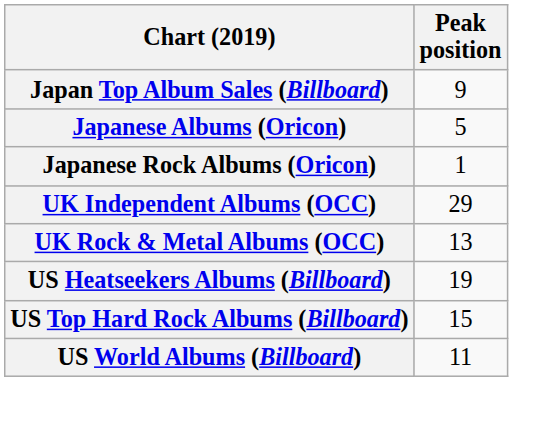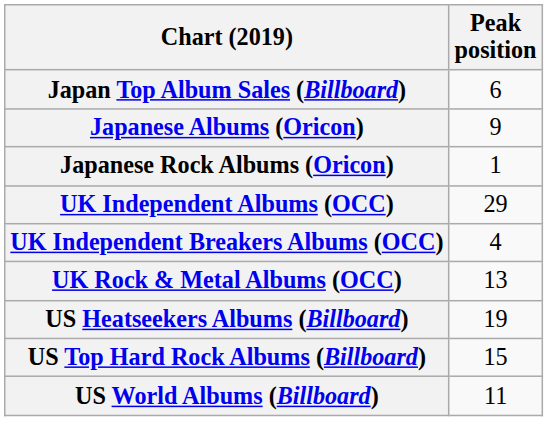 <table class="wikitable sortable plainrowheaders" style="text-align:center">
 <tr>
 <th scope="col">Chart (2019)</th>
 <th scope="col">Peak<br>position</th>
 </tr>
 <tr>
 <th scope="row">Japan <a href='#'>Top Album Sales</a> (<em><a href='#'>Billboard</a></em>)</th>
-<td>9</td>
+<td>6</td>
 </tr>
 <tr>
 <th scope="row"><a href='#'>Japanese Albums</a> (<a href='#'>Oricon</a>)</th>
-<td>5</td>
+<td>9</td>
 </tr>
 <tr>
 <th scope="row">Japanese Rock Albums (<a href='#'>Oricon</a>)</th>
 <td>1</td>
 </tr>
 <tr>
 <th scope="row"><a href='#'>UK Independent Albums</a> (<a href='#'>OCC</a>)</th>
 <td>29</td>
+</tr>
+<tr>
+<th scope="row"><a href='#'>UK Independent Breakers Albums</a> (<a href='#'>OCC</a>)</th>
+<td>4</td>
 </tr>
 <tr>
 <th scope="row"><a href='#'>UK Rock & Metal Albums</a> (<a href='#'>OCC</a>)</th>
 <td>13</td>
 </tr>
 <tr>
 <th scope="row">US <a href='#'>Heatseekers Albums</a> (<em><a href='#'>Billboard</a></em>)</th>
 <td>19</td>
 </tr>
 <tr>
 <th scope="row">US <a href='#'>Top Hard Rock Albums</a> (<em><a href='#'>Billboard</a></em>)</th>
 <td>15</td>
 </tr>
 <tr>
 <th scope="row">US <a href='#'>World Albums</a> (<em><a href='#'>Billboard</a></em>)</th>
 <td>11</td>
 </tr>
 </table>
